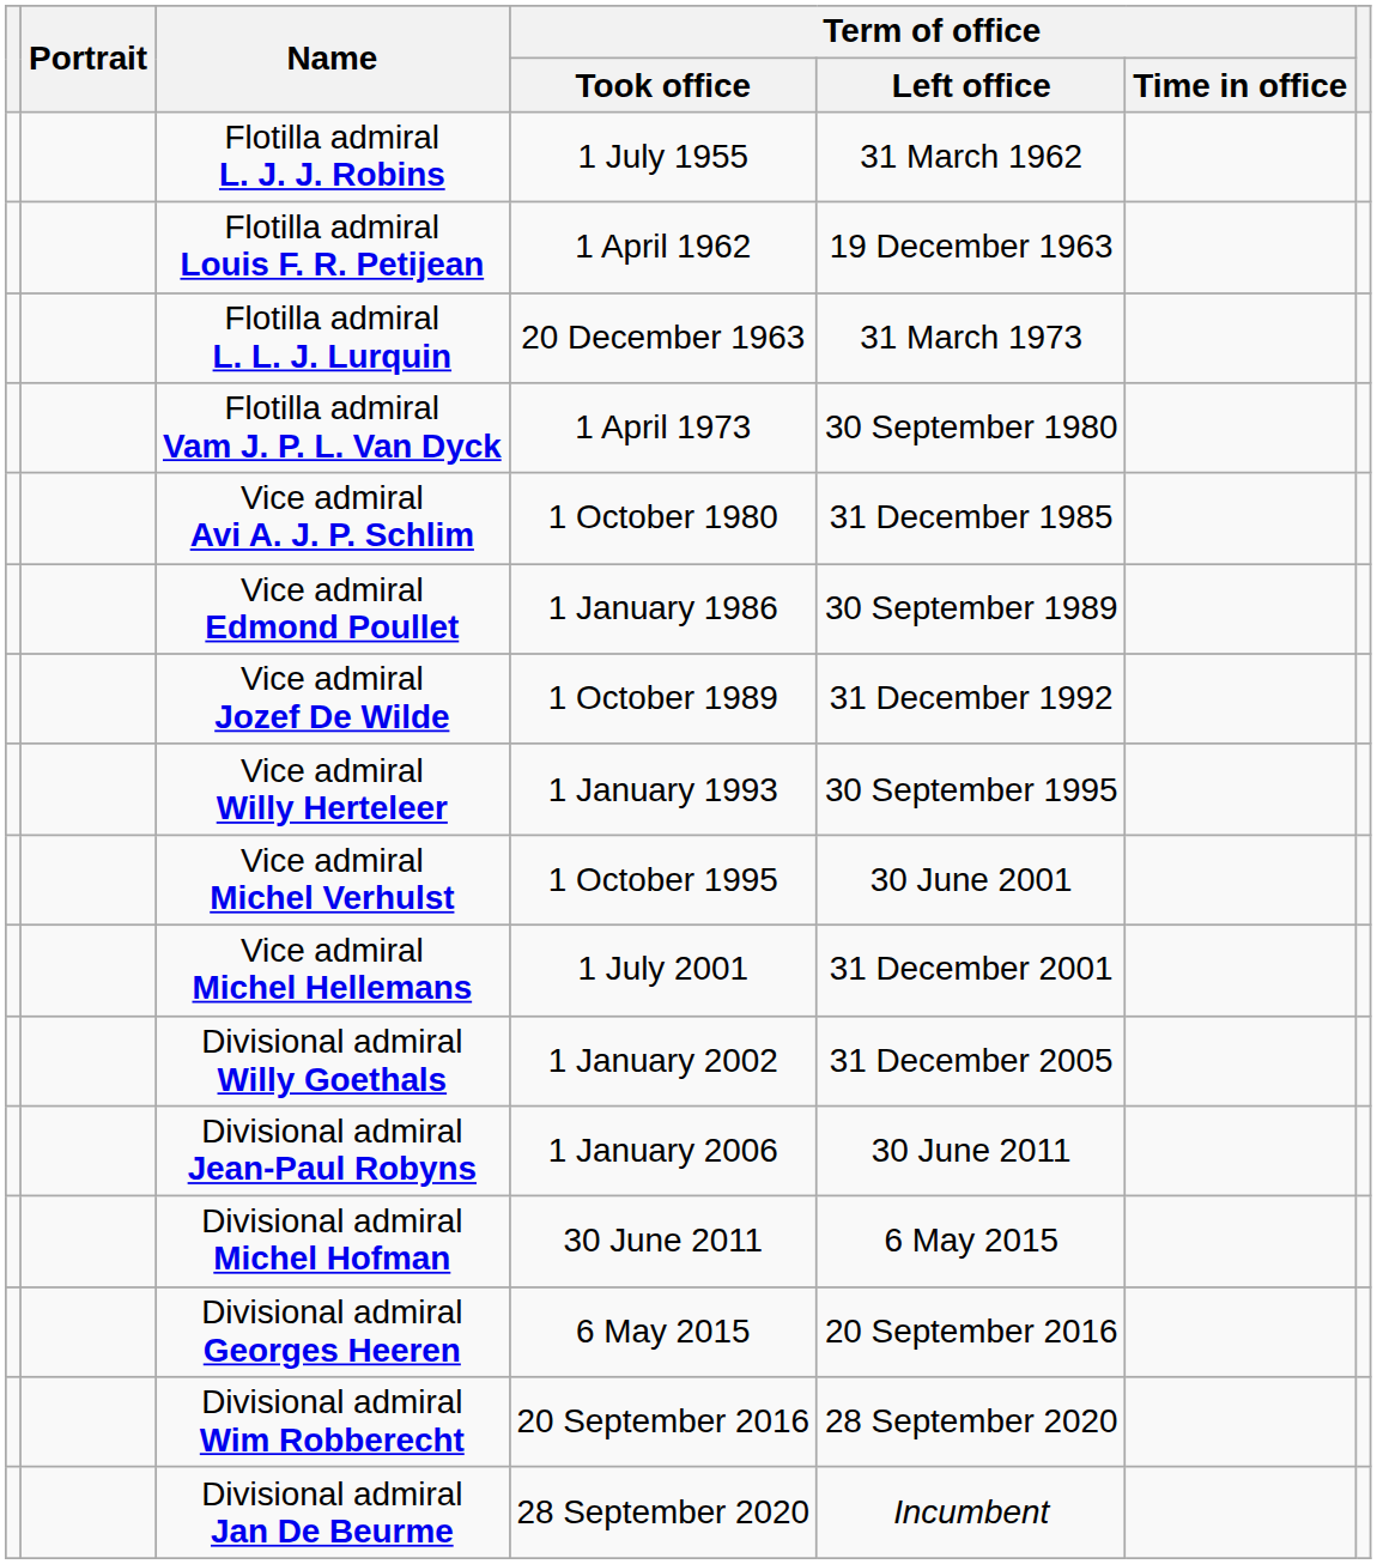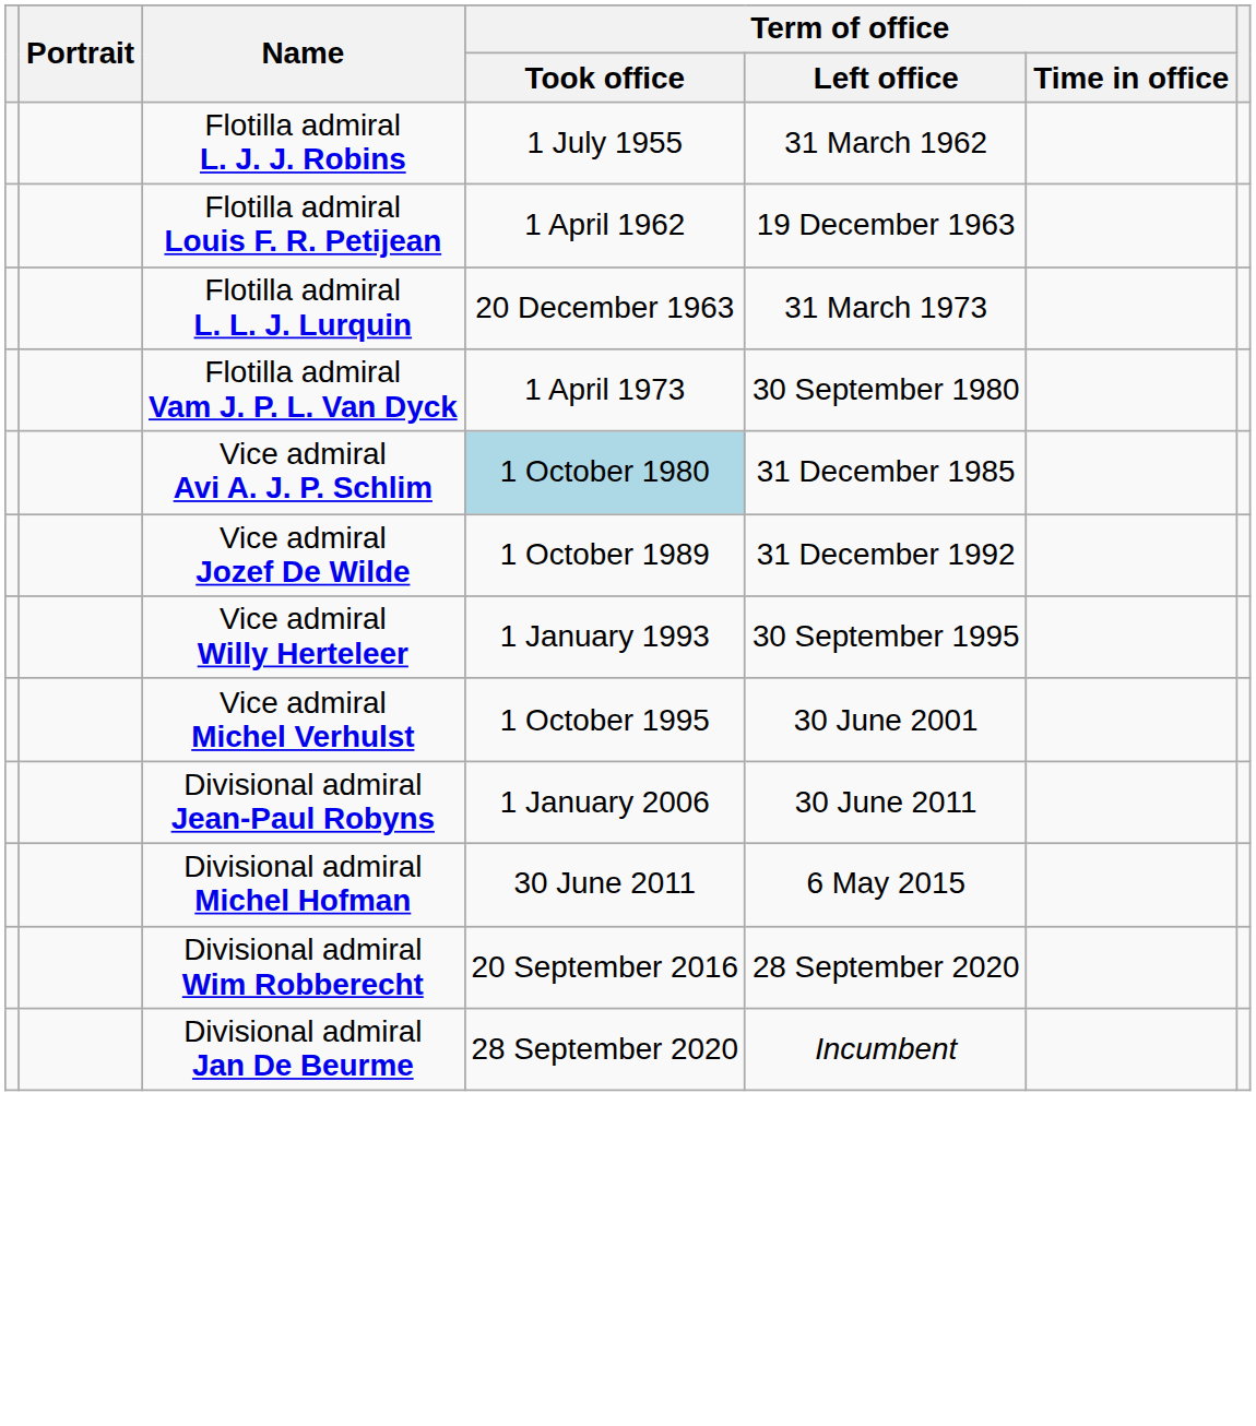 <table class="wikitable" style="text-align:center">
 <tr>
 <th rowspan=2></th>
 <th rowspan=2>Portrait</th>
 <th rowspan=2>Name<br></th>
 <th colspan=3>Term of office</th>
 <th rowspan=2></th>
 </tr>
 <tr>
 <th>Took office</th>
 <th>Left office</th>
 <th>Time in office</th>
 </tr>
 <tr>
 <td></td>
 <td></td>
 <td>Flotilla admiral<br><strong><a href='#'>L. J. J. Robins</a></strong></td>
 <td>1 July 1955</td>
 <td>31 March 1962</td>
 <td></td>
 <td></td>
 </tr>
 <tr>
 <td></td>
 <td></td>
 <td>Flotilla admiral<br><strong><a href='#'>Louis F. R. Petijean</a></strong><br></td>
 <td>1 April 1962</td>
 <td>19 December 1963</td>
 <td></td>
 <td></td>
 </tr>
 <tr>
 <td></td>
 <td></td>
 <td>Flotilla admiral<br><strong><a href='#'>L. L. J. Lurquin</a></strong><br></td>
 <td>20 December 1963</td>
 <td>31 March 1973</td>
 <td></td>
 <td></td>
 </tr>
 <tr>
 <td></td>
 <td></td>
 <td>Flotilla admiral<br><strong><a href='#'>Vam J. P. L. Van Dyck</a></strong><br></td>
 <td>1 April 1973</td>
 <td>30 September 1980</td>
 <td></td>
 <td></td>
 </tr>
 <tr>
 <td></td>
 <td></td>
 <td>Vice admiral<br><strong><a href='#'>Avi A. J. P. Schlim</a></strong><br></td>
-<td>1 October 1980</td>
+<td style="background: lightblue;">1 October 1980</td>
 <td>31 December 1985</td>
-<td></td>
-<td></td>
-</tr>
-<tr>
-<td></td>
-<td></td>
-<td>Vice admiral<br><strong><a href='#'>Edmond Poullet</a></strong><br></td>
-<td>1 January 1986</td>
-<td>30 September 1989</td>
 <td></td>
 <td></td>
 </tr>
 <tr>
 <td></td>
 <td></td>
 <td>Vice admiral<br><strong><a href='#'>Jozef De Wilde</a></strong><br></td>
 <td>1 October 1989</td>
 <td>31 December 1992</td>
 <td></td>
 <td></td>
 </tr>
 <tr>
 <td></td>
 <td></td>
 <td>Vice admiral<br><strong><a href='#'>Willy Herteleer</a></strong><br></td>
 <td>1 January 1993</td>
 <td>30 September 1995</td>
 <td></td>
 <td></td>
 </tr>
 <tr>
 <td></td>
 <td></td>
 <td>Vice admiral<br><strong><a href='#'>Michel Verhulst</a></strong><br></td>
 <td>1 October 1995</td>
 <td>30 June 2001</td>
 <td></td>
 <td></td>
 </tr>
 <tr>
 <td></td>
 <td></td>
-<td>Vice admiral<br><strong><a href='#'>Michel Hellemans</a></strong><br></td>
-<td>1 July 2001</td>
-<td>31 December 2001</td>
-<td></td>
-<td></td>
-</tr>
-<tr>
-<td></td>
-<td></td>
-<td>Divisional admiral<br><strong><a href='#'>Willy Goethals</a></strong></td>
-<td>1 January 2002</td>
-<td>31 December 2005</td>
-<td></td>
-<td></td>
-</tr>
-<tr>
-<td></td>
-<td></td>
 <td>Divisional admiral<br><strong><a href='#'>Jean-Paul Robyns</a></strong></td>
 <td>1 January 2006</td>
 <td>30 June 2011</td>
 <td></td>
 <td></td>
 </tr>
 <tr>
 <td></td>
 <td></td>
 <td>Divisional admiral<br><strong><a href='#'>Michel Hofman</a></strong><br></td>
 <td>30 June 2011</td>
 <td>6 May 2015</td>
-<td></td>
-<td></td>
-</tr>
-<tr>
-<td></td>
-<td></td>
-<td>Divisional admiral<br><strong><a href='#'>Georges Heeren</a></strong></td>
-<td>6 May 2015</td>
-<td>20 September 2016</td>
 <td></td>
 <td></td>
 </tr>
 <tr>
 <td></td>
 <td></td>
 <td>Divisional admiral<br><strong><a href='#'>Wim Robberecht</a></strong><br></td>
 <td>20 September 2016</td>
 <td>28 September 2020</td>
 <td></td>
 <td></td>
 </tr>
 <tr>
 <td></td>
 <td></td>
 <td>Divisional admiral<br><strong><a href='#'>Jan De Beurme</a></strong><br></td>
 <td>28 September 2020</td>
 <td><em>Incumbent</em></td>
 <td></td>
 <td></td>
 </tr>
 </table>
